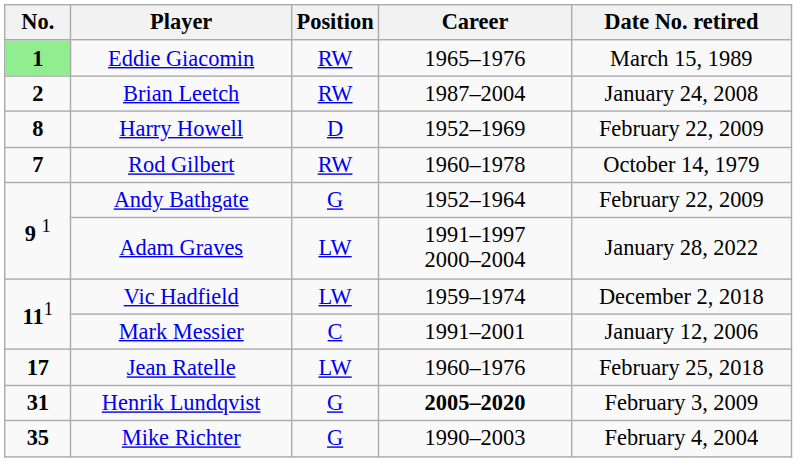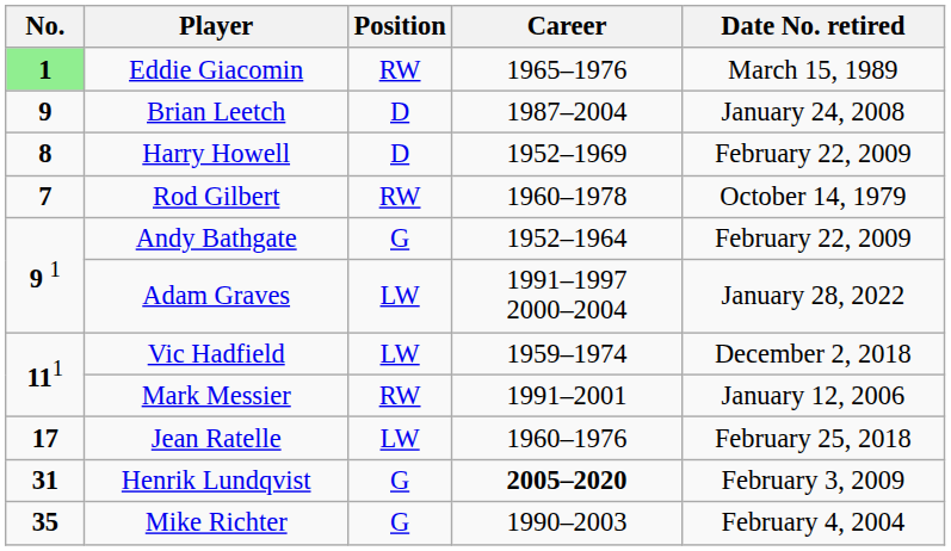 <table class="wikitable" style="text-align:center">
 <tr>
 <th style="width:40px;">No.</th>
 <th style="width:150px;">Player</th>
 <th style="width:40px;">Position</th>
 <th style="width:130px;">Career</th>
 <th style="width:150px;">Date No. retired</th>
 </tr>
 <tr>
 <td style="background: lightgreen;"><strong>1</strong></td>
 <td><a href='#'>Eddie Giacomin</a></td>
 <td><a href='#'>RW</a></td>
 <td>1965–1976</td>
 <td>March 15, 1989</td>
 </tr>
 <tr>
-<td><strong>2</strong></td>
+<td><strong>9</strong></td>
 <td><a href='#'>Brian Leetch</a></td>
-<td><a href='#'>RW</a></td>
+<td><a href='#'>D</a></td>
 <td>1987–2004</td>
 <td>January 24, 2008</td>
 </tr>
 <tr>
 <td><strong>8</strong></td>
 <td><a href='#'>Harry Howell</a></td>
 <td><a href='#'>D</a></td>
 <td>1952–1969</td>
 <td>February 22, 2009</td>
 </tr>
 <tr>
 <td><strong>7</strong></td>
 <td><a href='#'>Rod Gilbert</a></td>
 <td><a href='#'>RW</a></td>
 <td>1960–1978</td>
 <td>October 14, 1979</td>
 </tr>
 <tr>
 <td rowspan=2><strong>9</strong> <sup>1</sup></td>
 <td><a href='#'>Andy Bathgate</a></td>
 <td><a href='#'>G</a></td>
 <td>1952–1964</td>
 <td>February 22, 2009</td>
 </tr>
 <tr>
 <td><a href='#'>Adam Graves</a></td>
 <td><a href='#'>LW</a></td>
 <td>1991–1997<br>2000–2004</td>
 <td>January 28, 2022</td>
 </tr>
 <tr>
 <td rowspan="2"><strong>11</strong><sup>1</sup></td>
 <td><a href='#'>Vic Hadfield</a></td>
 <td><a href='#'>LW</a></td>
 <td>1959–1974</td>
 <td>December 2, 2018</td>
 </tr>
 <tr>
 <td><a href='#'>Mark Messier</a></td>
-<td><a href='#'>C</a></td>
+<td><a href='#'>RW</a></td>
 <td>1991–2001</td>
 <td>January 12, 2006</td>
 </tr>
 <tr>
 <td><strong>17</strong></td>
 <td><a href='#'>Jean Ratelle</a></td>
 <td><a href='#'>LW</a></td>
 <td>1960–1976</td>
 <td>February 25, 2018</td>
 </tr>
 <tr>
 <td><strong>31</strong></td>
 <td><a href='#'>Henrik Lundqvist</a></td>
 <td><a href='#'>G</a></td>
 <td><strong>2005–2020</strong></td>
 <td>February 3, 2009</td>
 </tr>
 <tr>
 <td><strong>35</strong></td>
 <td><a href='#'>Mike Richter</a></td>
 <td><a href='#'>G</a></td>
 <td>1990–2003</td>
 <td>February 4, 2004</td>
 </tr>
 </table>
